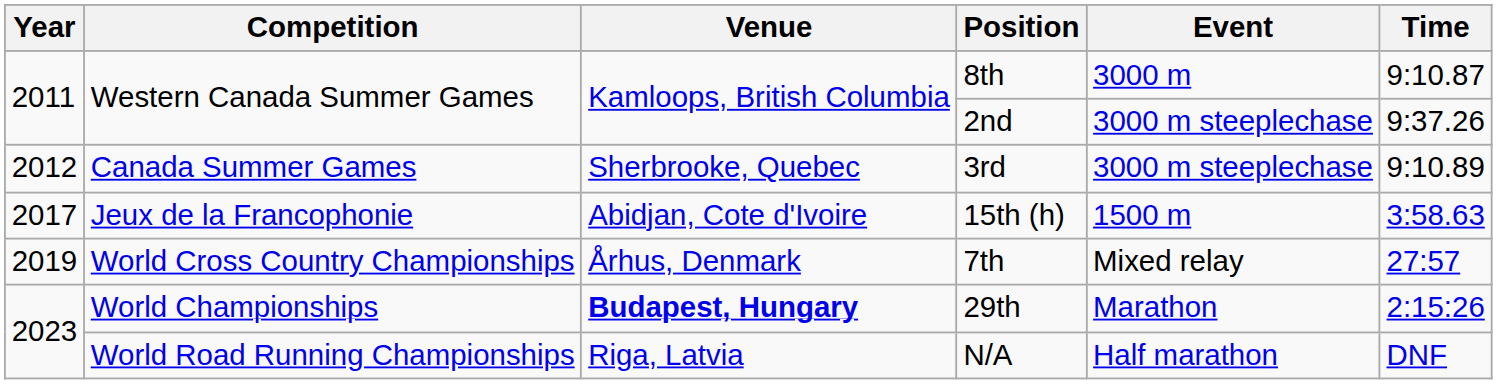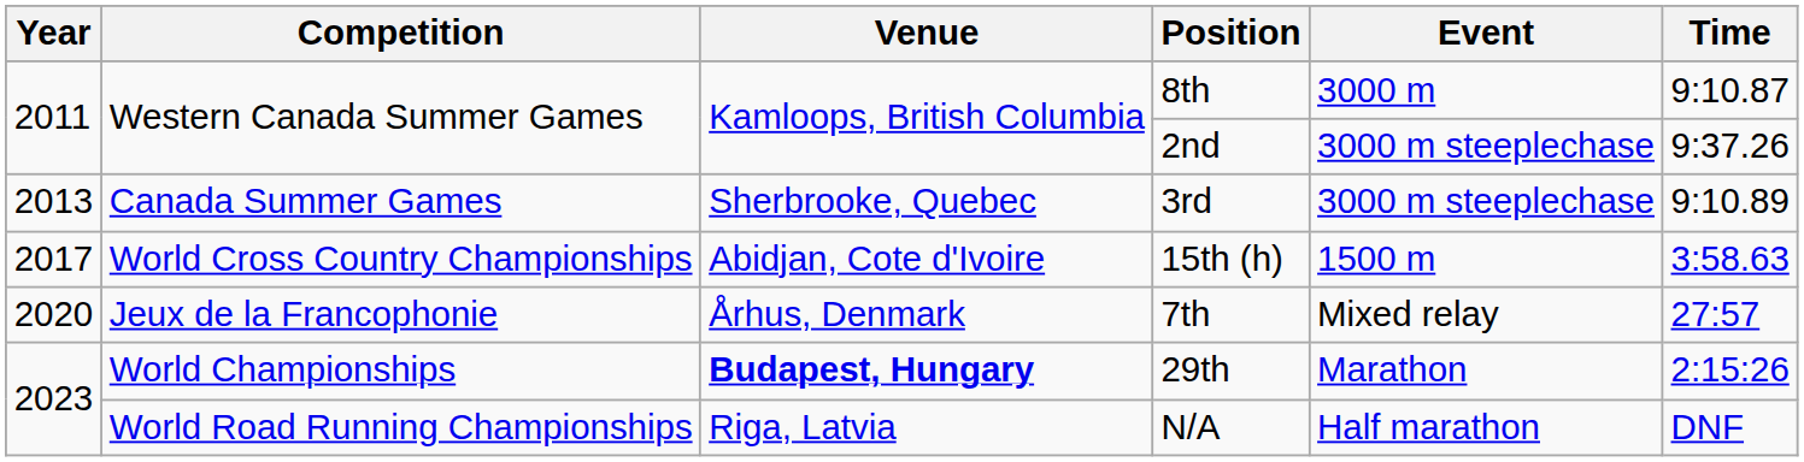 <table class="wikitable">
 <tr>
 <th>Year</th>
 <th>Competition</th>
 <th>Venue</th>
 <th>Position</th>
 <th>Event</th>
 <th>Time</th>
 </tr>
 <tr>
 <td rowspan="2">2011</td>
 <td rowspan="2">Western Canada Summer Games</td>
 <td rowspan="2"><a href='#'>Kamloops, British Columbia</a></td>
 <td>8th</td>
 <td><a href='#'>3000 m</a></td>
 <td>9:10.87</td>
 </tr>
 <tr>
 <td>2nd</td>
 <td><a href='#'>3000 m steeplechase</a></td>
 <td>9:37.26</td>
 </tr>
 <tr>
-<td>2012</td>
+<td>2013</td>
 <td><a href='#'>Canada Summer Games</a></td>
 <td><a href='#'>Sherbrooke, Quebec</a></td>
 <td>3rd</td>
 <td><a href='#'>3000 m steeplechase</a></td>
 <td>9:10.89</td>
 </tr>
 <tr>
 <td>2017</td>
-<td><a href='#'>Jeux de la Francophonie</a></td>
+<td><a href='#'>World Cross Country Championships</a></td>
 <td><a href='#'>Abidjan, Cote d'Ivoire</a></td>
 <td>15th (h)</td>
 <td><a href='#'>1500 m</a></td>
 <td><a href='#'>3:58.63</a></td>
 </tr>
 <tr>
-<td>2019</td>
-<td><a href='#'>World Cross Country Championships</a></td>
+<td>2020</td>
+<td><a href='#'>Jeux de la Francophonie</a></td>
 <td><a href='#'>Århus, Denmark</a></td>
 <td>7th</td>
 <td>Mixed relay</td>
 <td><a href='#'>27:57</a></td>
 </tr>
 <tr>
 <td rowspan="2">2023</td>
 <td><a href='#'>World Championships</a></td>
 <td><strong><a href='#'>Budapest, Hungary</a></strong></td>
 <td>29th</td>
 <td><a href='#'>Marathon</a></td>
 <td><a href='#'>2:15:26</a></td>
 </tr>
 <tr>
 <td><a href='#'>World Road Running Championships</a></td>
 <td><a href='#'>Riga, Latvia</a></td>
 <td>N/A</td>
 <td><a href='#'>Half marathon</a></td>
 <td><a href='#'>DNF</a></td>
 </tr>
 </table>
